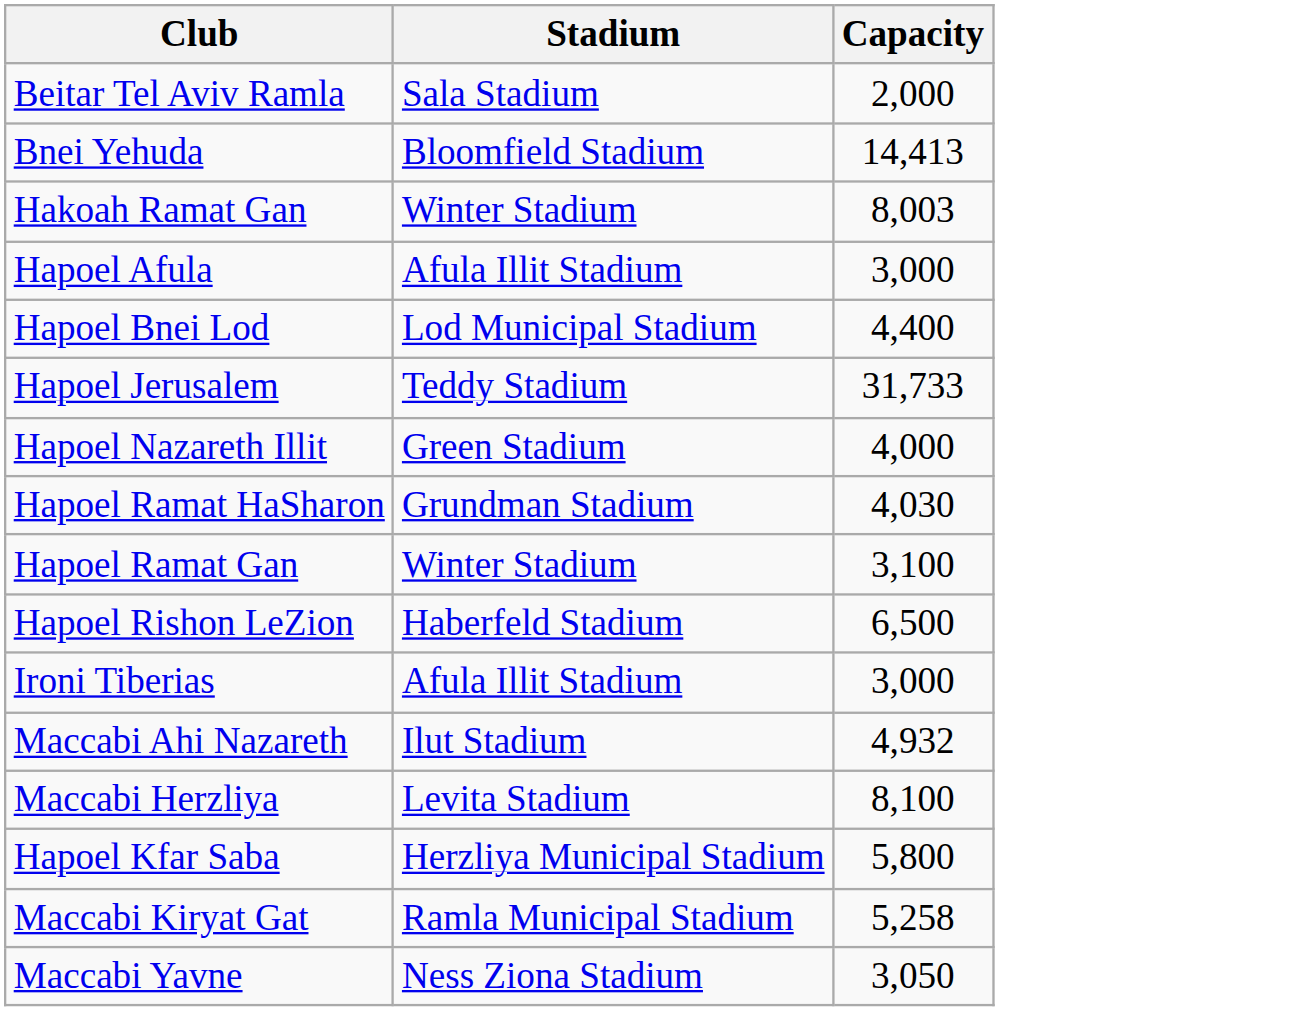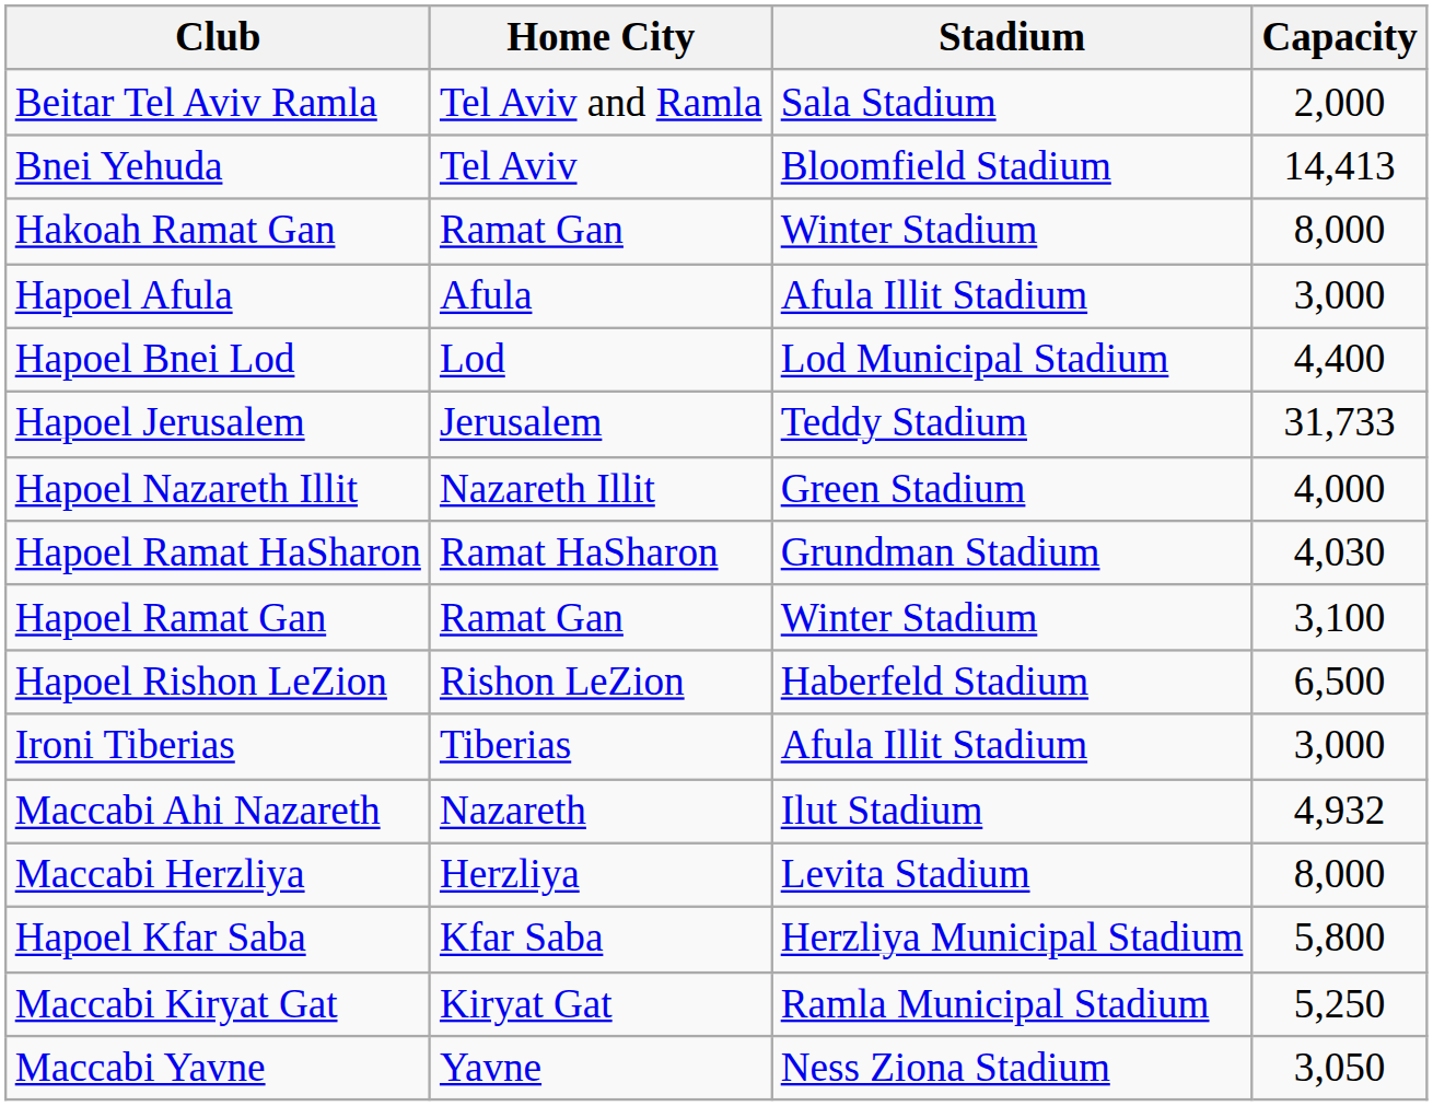 <table class="wikitable sortable">
 <tr>
 <th>Club</th>
+<th>Home City</th>
 <th>Stadium</th>
 <th>Capacity</th>
 </tr>
 <tr>
 <td><a href='#'>Beitar Tel Aviv Ramla</a></td>
+<td><a href='#'>Tel Aviv</a> and <a href='#'>Ramla</a></td>
 <td><a href='#'>Sala Stadium</a></td>
 <td align="center">2,000</td>
 </tr>
 <tr>
 <td><a href='#'>Bnei Yehuda</a></td>
+<td><a href='#'>Tel Aviv</a></td>
 <td><a href='#'>Bloomfield Stadium</a></td>
 <td align="center">14,413</td>
 </tr>
 <tr>
 <td><a href='#'>Hakoah Ramat Gan</a></td>
+<td><a href='#'>Ramat Gan</a></td>
 <td><a href='#'>Winter Stadium</a></td>
-<td align="center">8,003</td>
+<td align="center">8,000</td>
 </tr>
 <tr>
 <td><a href='#'>Hapoel Afula</a></td>
+<td><a href='#'>Afula</a></td>
 <td><a href='#'>Afula Illit Stadium</a></td>
 <td align="center">3,000</td>
 </tr>
 <tr>
 <td><a href='#'>Hapoel Bnei Lod</a></td>
+<td><a href='#'>Lod</a></td>
 <td><a href='#'>Lod Municipal Stadium</a></td>
 <td align="center">4,400</td>
 </tr>
 <tr>
 <td><a href='#'>Hapoel Jerusalem</a></td>
+<td><a href='#'>Jerusalem</a></td>
 <td><a href='#'>Teddy Stadium</a></td>
 <td align="center">31,733</td>
 </tr>
 <tr>
 <td><a href='#'>Hapoel Nazareth Illit</a></td>
+<td><a href='#'>Nazareth Illit</a></td>
 <td><a href='#'>Green Stadium</a></td>
 <td align="center">4,000</td>
 </tr>
 <tr>
 <td><a href='#'>Hapoel Ramat HaSharon</a></td>
+<td><a href='#'>Ramat HaSharon</a></td>
 <td><a href='#'>Grundman Stadium</a></td>
 <td align="center">4,030</td>
 </tr>
 <tr>
 <td><a href='#'>Hapoel Ramat Gan</a></td>
+<td><a href='#'>Ramat Gan</a></td>
 <td><a href='#'>Winter Stadium</a></td>
 <td align="center">3,100</td>
 </tr>
 <tr>
 <td><a href='#'>Hapoel Rishon LeZion</a></td>
+<td><a href='#'>Rishon LeZion</a></td>
 <td><a href='#'>Haberfeld Stadium</a></td>
 <td align="center">6,500</td>
 </tr>
 <tr>
 <td><a href='#'>Ironi Tiberias</a></td>
+<td><a href='#'>Tiberias</a></td>
 <td><a href='#'>Afula Illit Stadium</a></td>
 <td align="center">3,000</td>
 </tr>
 <tr>
 <td><a href='#'>Maccabi Ahi Nazareth</a></td>
+<td><a href='#'>Nazareth</a></td>
 <td><a href='#'>Ilut Stadium</a></td>
 <td align="center">4,932</td>
 </tr>
 <tr>
 <td><a href='#'>Maccabi Herzliya</a></td>
+<td><a href='#'>Herzliya</a></td>
 <td><a href='#'>Levita Stadium</a></td>
-<td align="center">8,100</td>
+<td align="center">8,000</td>
 </tr>
 <tr>
 <td><a href='#'>Hapoel Kfar Saba</a></td>
+<td><a href='#'>Kfar Saba</a></td>
 <td><a href='#'>Herzliya Municipal Stadium</a></td>
 <td align="center">5,800</td>
 </tr>
 <tr>
 <td><a href='#'>Maccabi Kiryat Gat</a></td>
+<td><a href='#'>Kiryat Gat</a></td>
 <td><a href='#'>Ramla Municipal Stadium</a></td>
-<td align="center">5,258</td>
+<td align="center">5,250</td>
 </tr>
 <tr>
 <td><a href='#'>Maccabi Yavne</a></td>
+<td><a href='#'>Yavne</a></td>
 <td><a href='#'>Ness Ziona Stadium</a></td>
 <td align="center">3,050</td>
 </tr>
 </table>
